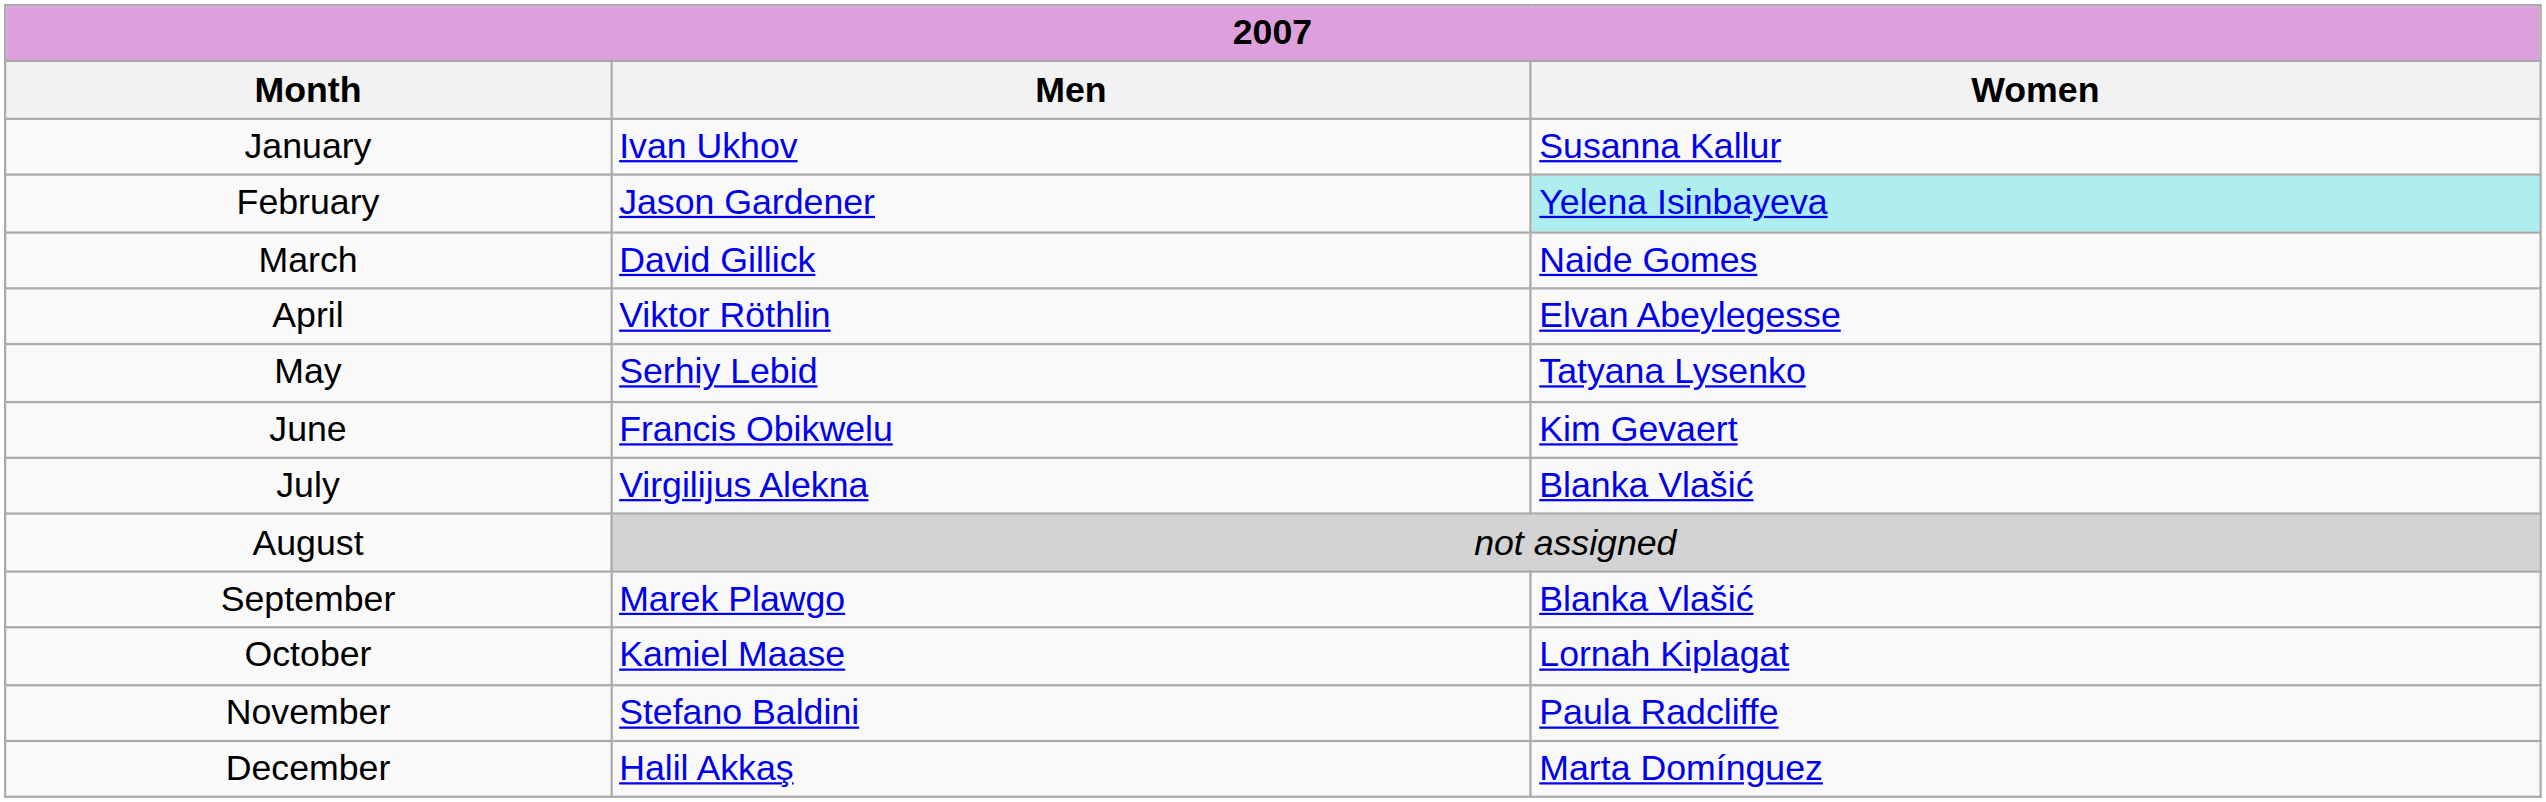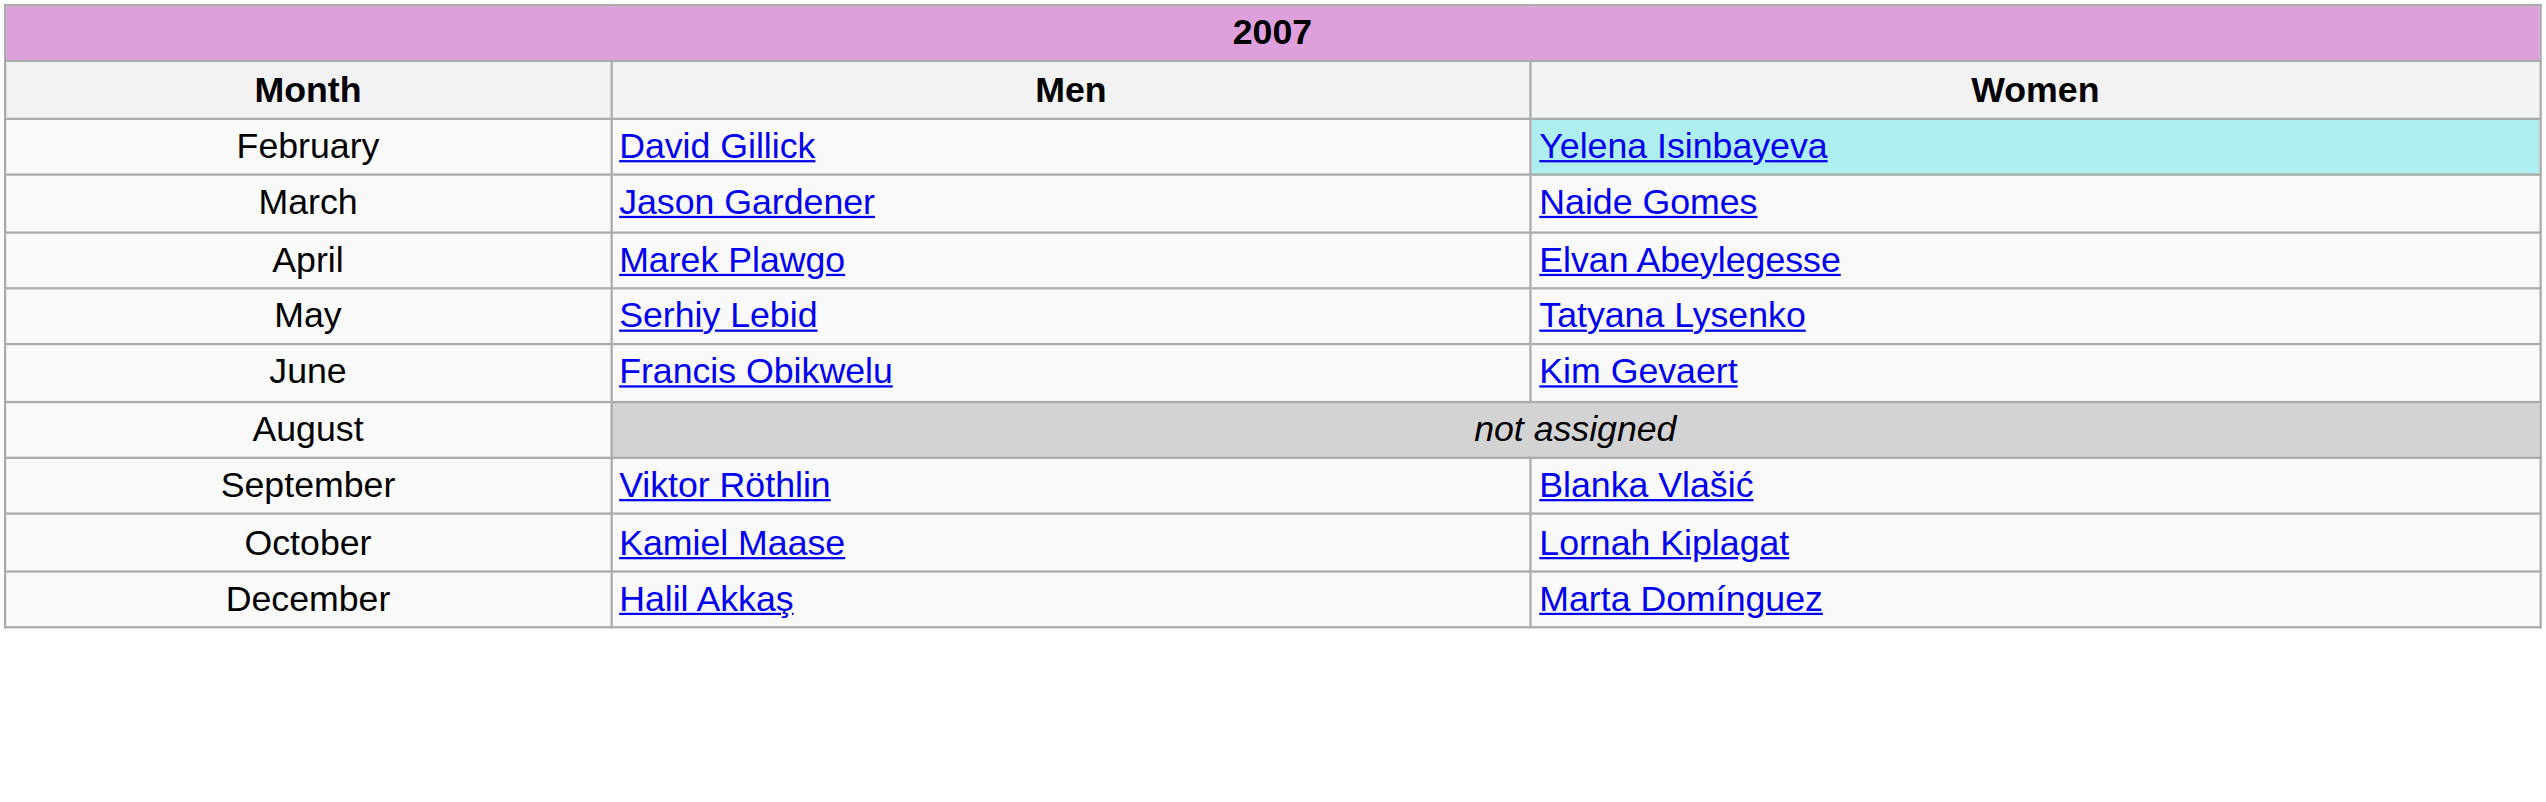 <table class="wikitable" width=90% style="font-size:100%; text-align:left;">
 <tr>
 <td colspan=3 bgcolor=plum align=center><strong>2007</strong></td>
 </tr>
 <tr>
 <th>Month</th>
 <th>Men</th>
 <th>Women</th>
 </tr>
 <tr>
-<td align=center>January</td>
-<td> <a href='#'>Ivan Ukhov</a></td>
-<td> <a href='#'>Susanna Kallur</a></td>
-</tr>
-<tr>
 <td align=center>February</td>
-<td> <a href='#'>Jason Gardener</a></td>
+<td> <a href='#'>David Gillick</a></td>
 <td style="background: paleturquoise;"> <a href='#'>Yelena Isinbayeva</a></td>
 </tr>
 <tr>
 <td align=center>March</td>
-<td> <a href='#'>David Gillick</a></td>
+<td> <a href='#'>Jason Gardener</a></td>
 <td> <a href='#'>Naide Gomes</a></td>
 </tr>
 <tr>
 <td align=center>April</td>
-<td> <a href='#'>Viktor Röthlin</a></td>
+<td> <a href='#'>Marek Plawgo</a></td>
 <td> <a href='#'>Elvan Abeylegesse</a></td>
 </tr>
 <tr>
 <td align=center>May</td>
 <td> <a href='#'>Serhiy Lebid</a></td>
 <td> <a href='#'>Tatyana Lysenko</a></td>
 </tr>
 <tr>
 <td align=center>June</td>
 <td> <a href='#'>Francis Obikwelu</a></td>
 <td> <a href='#'>Kim Gevaert</a></td>
 </tr>
 <tr>
-<td align=center>July</td>
-<td> <a href='#'>Virgilijus Alekna</a></td>
-<td> <a href='#'>Blanka Vlašić</a></td>
-</tr>
-<tr>
 <td align=center>August</td>
 <td colspan=2 bgcolor=lightgrey align=center><em>not assigned</em></td>
 </tr>
 <tr>
 <td align=center>September</td>
-<td> <a href='#'>Marek Plawgo</a></td>
+<td> <a href='#'>Viktor Röthlin</a></td>
 <td> <a href='#'>Blanka Vlašić</a></td>
 </tr>
 <tr>
 <td align=center>October</td>
 <td> <a href='#'>Kamiel Maase</a></td>
 <td> <a href='#'>Lornah Kiplagat</a></td>
 </tr>
 <tr>
-<td align=center>November</td>
-<td> <a href='#'>Stefano Baldini</a></td>
-<td> <a href='#'>Paula Radcliffe</a></td>
-</tr>
-<tr>
 <td align=center>December</td>
 <td> <a href='#'>Halil Akkaş</a></td>
 <td> <a href='#'>Marta Domínguez</a></td>
 </tr>
 </table>
